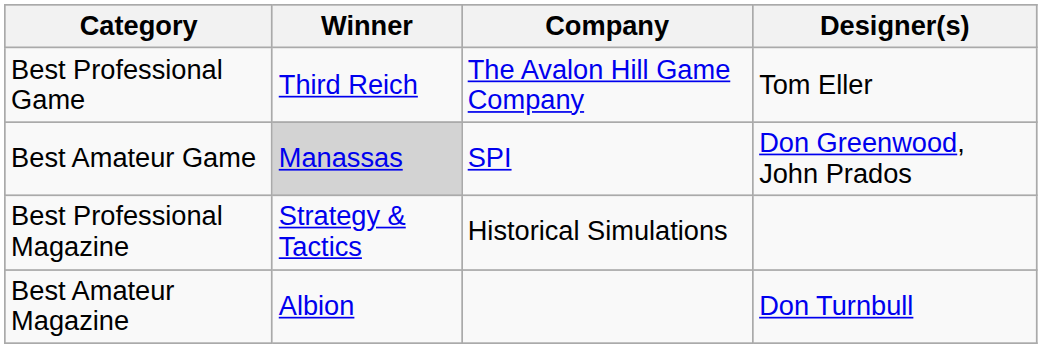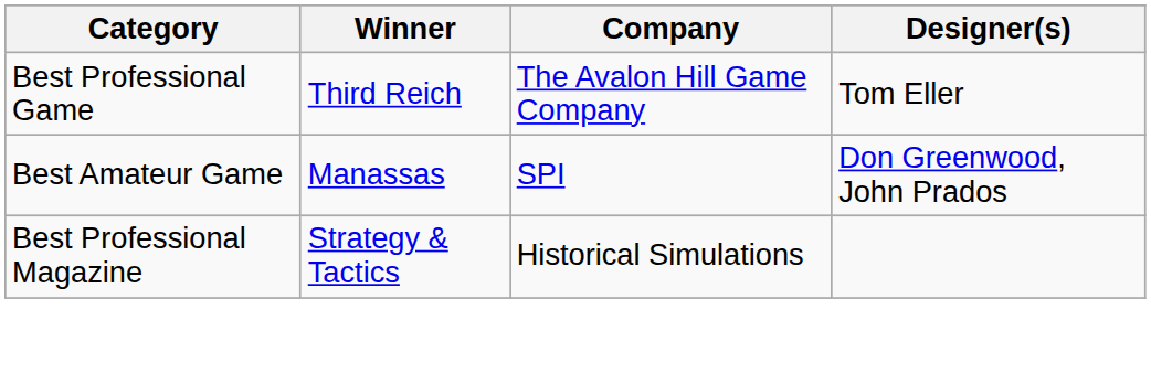 <table class="wikitable">
 <tr>
 <th>Category</th>
 <th>Winner</th>
 <th>Company</th>
 <th>Designer(s)</th>
 </tr>
 <tr>
 <td>Best Professional Game</td>
 <td><a href='#'>Third Reich</a></td>
 <td><a href='#'>The Avalon Hill Game Company</a></td>
 <td>Tom Eller</td>
 </tr>
 <tr>
 <td>Best Amateur Game</td>
-<td style="background: lightgrey;"><a href='#'>Manassas</a></td>
+<td><a href='#'>Manassas</a></td>
 <td><a href='#'>SPI</a></td>
 <td><a href='#'>Don Greenwood</a>, John Prados </td>
 </tr>
 <tr>
 <td>Best Professional Magazine</td>
 <td><a href='#'>Strategy & Tactics</a></td>
 <td>Historical Simulations</td>
 <td></td>
 </tr>
-<tr>
-<td>Best Amateur Magazine</td>
-<td><a href='#'>Albion</a></td>
-<td></td>
-<td><a href='#'>Don Turnbull</a></td>
-</tr>
 </table>
